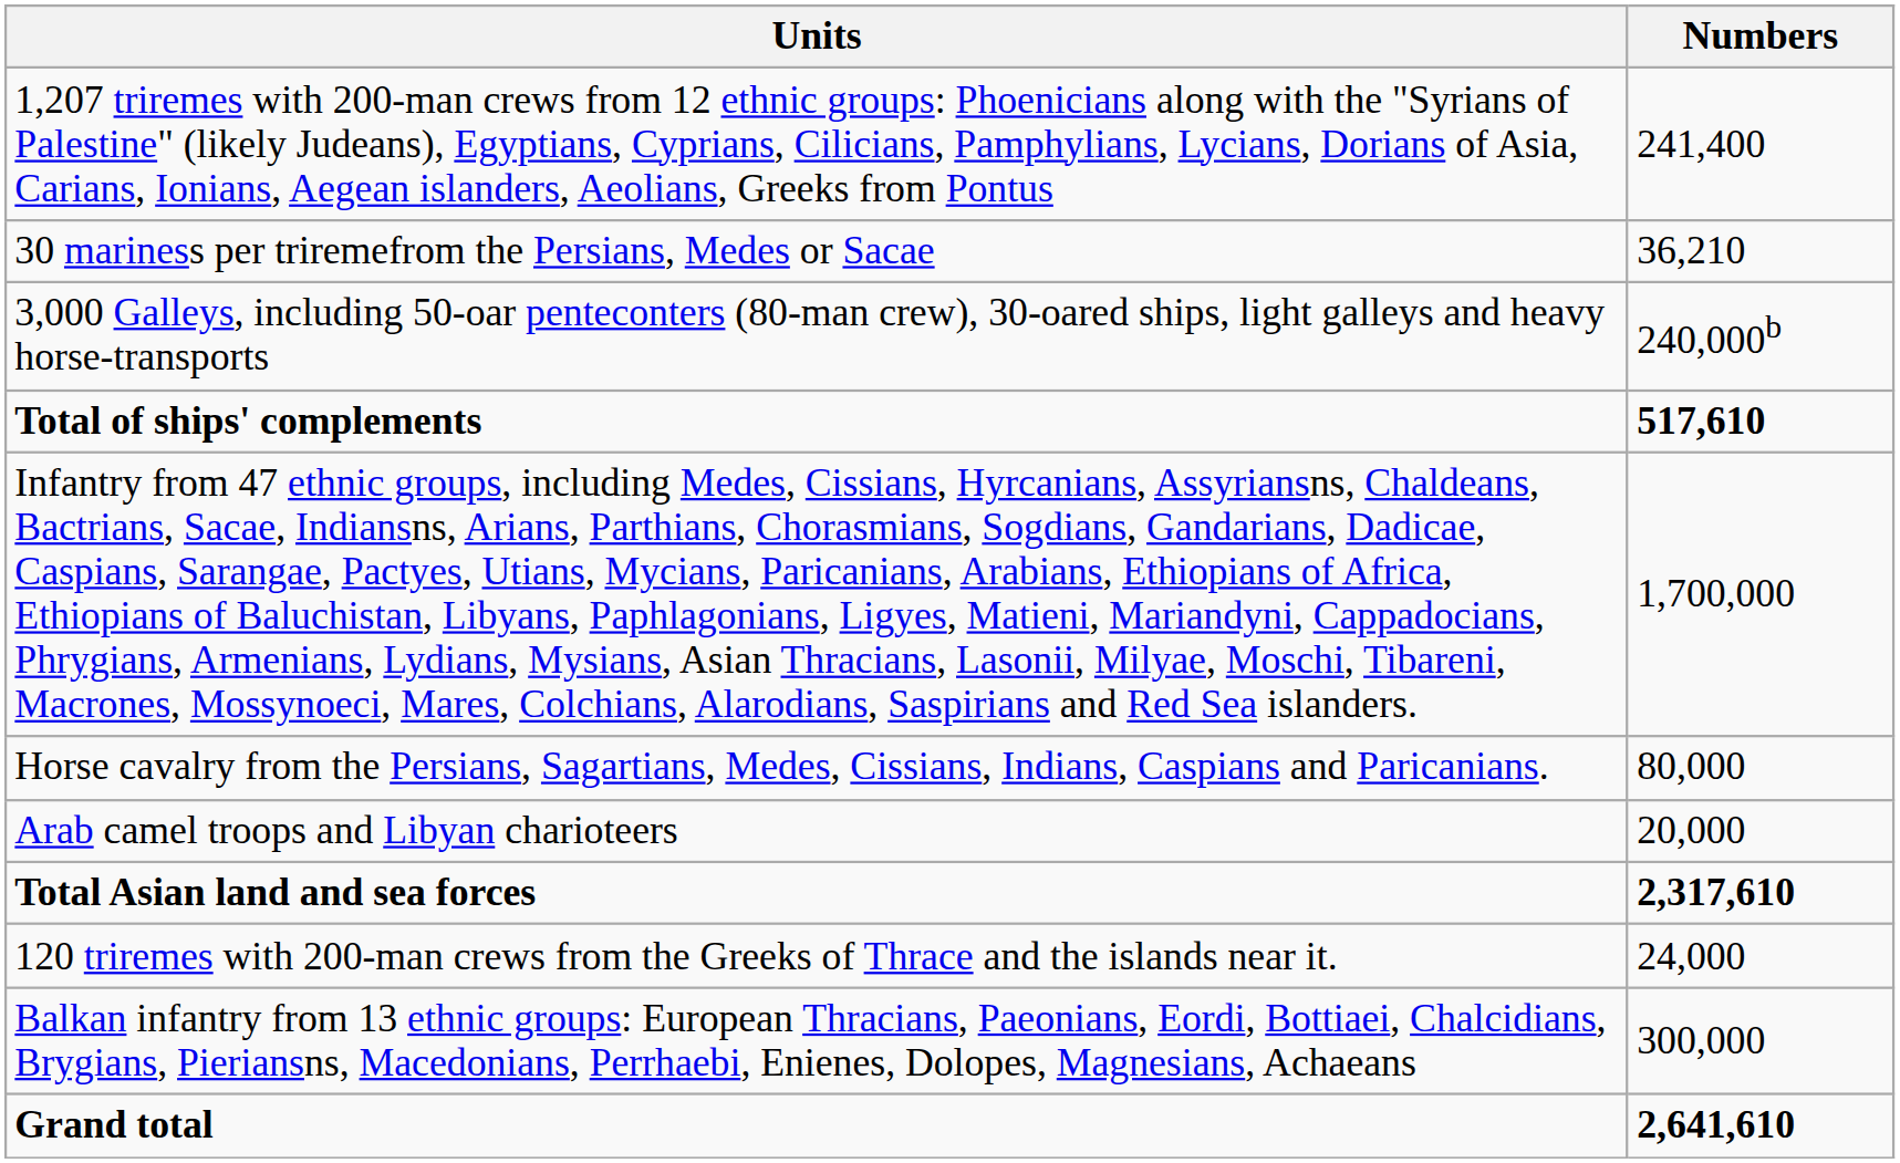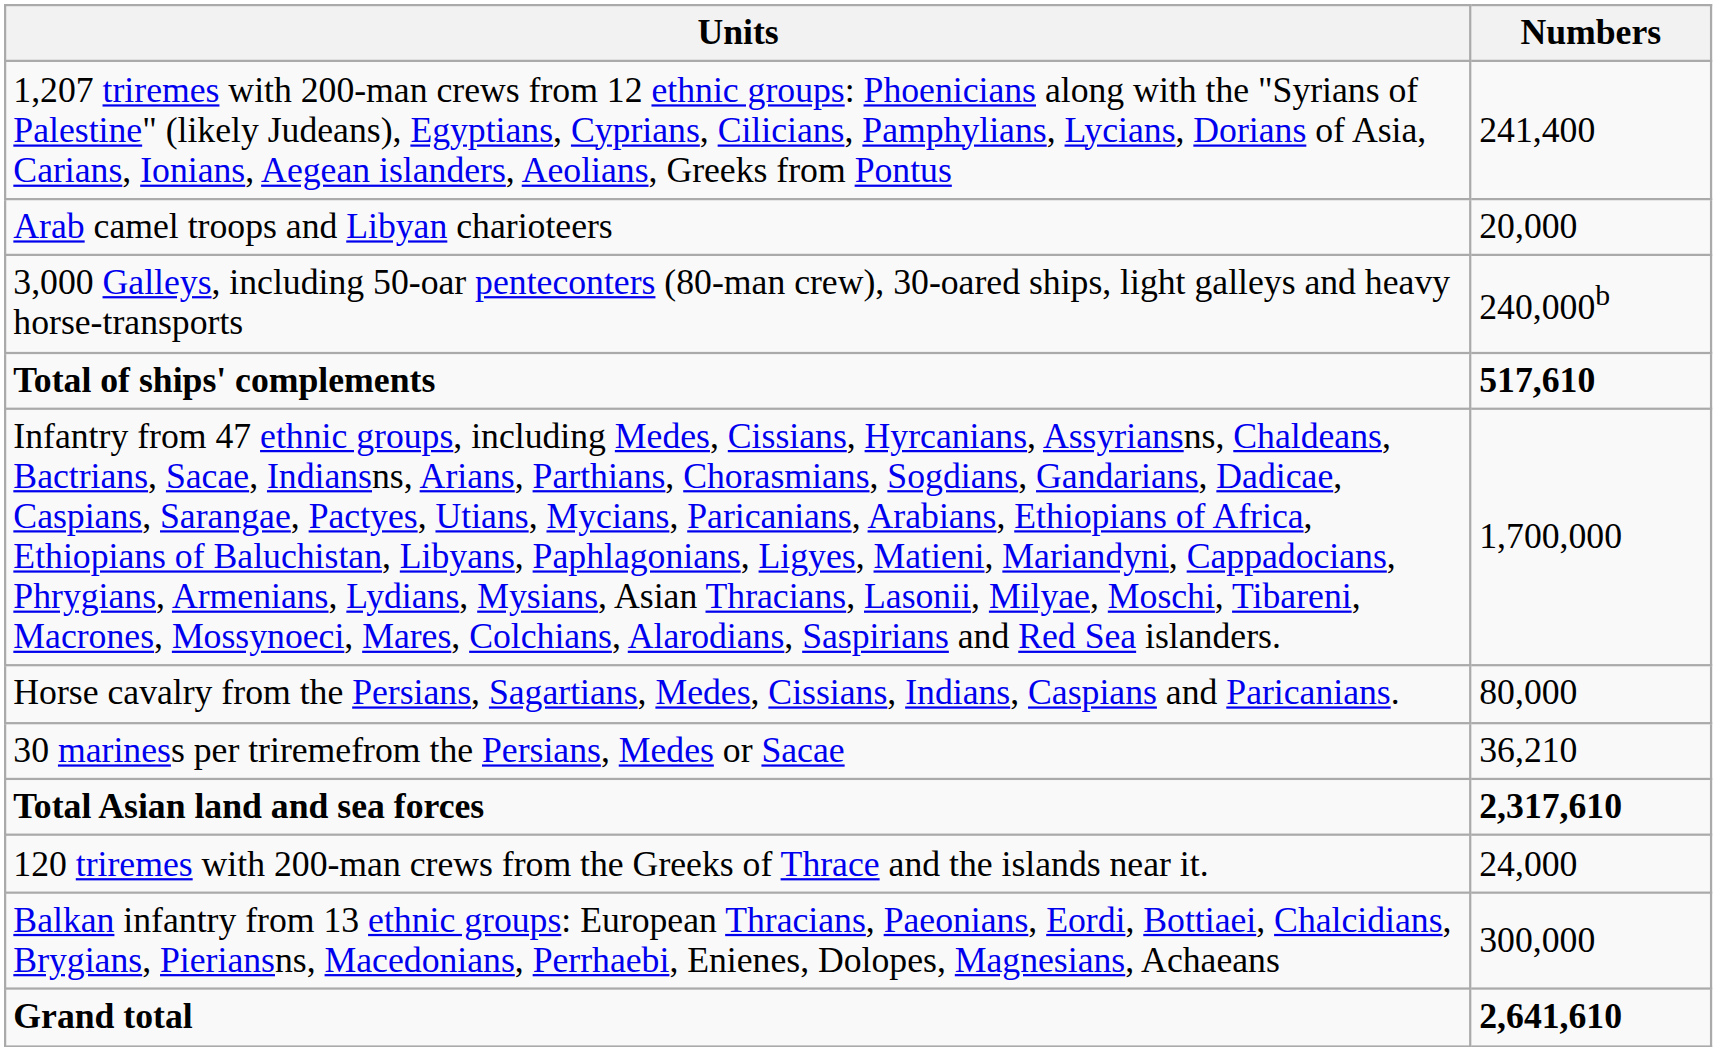 <table class=wikitable>
 <tr>
 <th rowspan=1 width="650"><strong>Units</strong></th>
 <th rowspan=1 width="100"><strong>Numbers</strong></th>
 </tr>
 <tr>
 <td>1,207 <a href='#'>triremes</a> with 200-man crews from 12 <a href='#'>ethnic groups</a>: <a href='#'>Phoenicians</a> along with the "Syrians of <a href='#'>Palestine</a>" (likely Judeans), <a href='#'>Egyptians</a>, <a href='#'>Cyprians</a>, <a href='#'>Cilicians</a>, <a href='#'>Pamphylians</a>, <a href='#'>Lycians</a>, <a href='#'>Dorians</a> of Asia, <a href='#'>Carians</a>, <a href='#'>Ionians</a>, <a href='#'>Aegean islanders</a>, <a href='#'>Aeolians</a>, Greeks from <a href='#'>Pontus</a></td>
 <td>241,400</td>
 </tr>
 <tr>
-<td>30 <a href='#'>marines</a>s per triremefrom the <a href='#'>Persians</a>, <a href='#'>Medes</a> or <a href='#'>Sacae</a></td>
-<td>36,210</td>
+<td><a href='#'>Arab</a> camel troops and <a href='#'>Libyan</a> charioteers</td>
+<td>20,000</td>
 </tr>
 <tr>
 <td>3,000 <a href='#'>Galleys</a>, including 50-oar <a href='#'>penteconters</a> (80-man crew), 30-oared ships, light galleys and heavy horse-transports</td>
 <td>240,000<sup>b</sup></td>
 </tr>
 <tr>
 <td><strong>Total of ships' complements</strong></td>
 <td><strong>517,610</strong></td>
 </tr>
 <tr>
 <td>Infantry from 47 <a href='#'>ethnic groups</a>, including <a href='#'>Medes</a>, <a href='#'>Cissians</a>, <a href='#'>Hyrcanians</a>, <a href='#'>Assyrians</a>ns, <a href='#'>Chaldeans</a>, <a href='#'>Bactrians</a>, <a href='#'>Sacae</a>, <a href='#'>Indians</a>ns, <a href='#'>Arians</a>, <a href='#'>Parthians</a>, <a href='#'>Chorasmians</a>, <a href='#'>Sogdians</a>, <a href='#'>Gandarians</a>, <a href='#'>Dadicae</a>, <a href='#'>Caspians</a>, <a href='#'>Sarangae</a>, <a href='#'>Pactyes</a>, <a href='#'>Utians</a>, <a href='#'>Mycians</a>, <a href='#'>Paricanians</a>, <a href='#'>Arabians</a>, <a href='#'>Ethiopians of Africa</a>, <a href='#'>Ethiopians of Baluchistan</a>, <a href='#'>Libyans</a>, <a href='#'>Paphlagonians</a>, <a href='#'>Ligyes</a>, <a href='#'>Matieni</a>, <a href='#'>Mariandyni</a>, <a href='#'>Cappadocians</a>, <a href='#'>Phrygians</a>, <a href='#'>Armenians</a>, <a href='#'>Lydians</a>, <a href='#'>Mysians</a>, Asian <a href='#'>Thracians</a>, <a href='#'>Lasonii</a>, <a href='#'>Milyae</a>, <a href='#'>Moschi</a>, <a href='#'>Tibareni</a>, <a href='#'>Macrones</a>, <a href='#'>Mossynoeci</a>, <a href='#'>Mares</a>, <a href='#'>Colchians</a>, <a href='#'>Alarodians</a>, <a href='#'>Saspirians</a> and <a href='#'>Red Sea</a> islanders.</td>
 <td>1,700,000</td>
 </tr>
 <tr>
 <td>Horse cavalry from the <a href='#'>Persians</a>, <a href='#'>Sagartians</a>, <a href='#'>Medes</a>, <a href='#'>Cissians</a>, <a href='#'>Indians</a>, <a href='#'>Caspians</a> and <a href='#'>Paricanians</a>.</td>
 <td>80,000</td>
 </tr>
 <tr>
-<td><a href='#'>Arab</a> camel troops and <a href='#'>Libyan</a> charioteers</td>
-<td>20,000</td>
+<td>30 <a href='#'>marines</a>s per triremefrom the <a href='#'>Persians</a>, <a href='#'>Medes</a> or <a href='#'>Sacae</a></td>
+<td>36,210</td>
 </tr>
 <tr>
 <td><strong>Total Asian land and sea forces</strong></td>
 <td><strong>2,317,610</strong></td>
 </tr>
 <tr>
 <td>120 <a href='#'>triremes</a> with 200-man crews from the Greeks of <a href='#'>Thrace</a> and the islands near it.</td>
 <td>24,000</td>
 </tr>
 <tr>
 <td><a href='#'>Balkan</a> infantry from 13 <a href='#'>ethnic groups</a>: European <a href='#'>Thracians</a>, <a href='#'>Paeonians</a>, <a href='#'>Eordi</a>, <a href='#'>Bottiaei</a>, <a href='#'>Chalcidians</a>, <a href='#'>Brygians</a>, <a href='#'>Pierians</a>ns, <a href='#'>Macedonians</a>, <a href='#'>Perrhaebi</a>, Enienes, Dolopes, <a href='#'>Magnesians</a>, Achaeans</td>
 <td>300,000</td>
 </tr>
 <tr>
 <td><strong>Grand total</strong></td>
 <td><strong>2,641,610</strong></td>
 </tr>
 </table>
